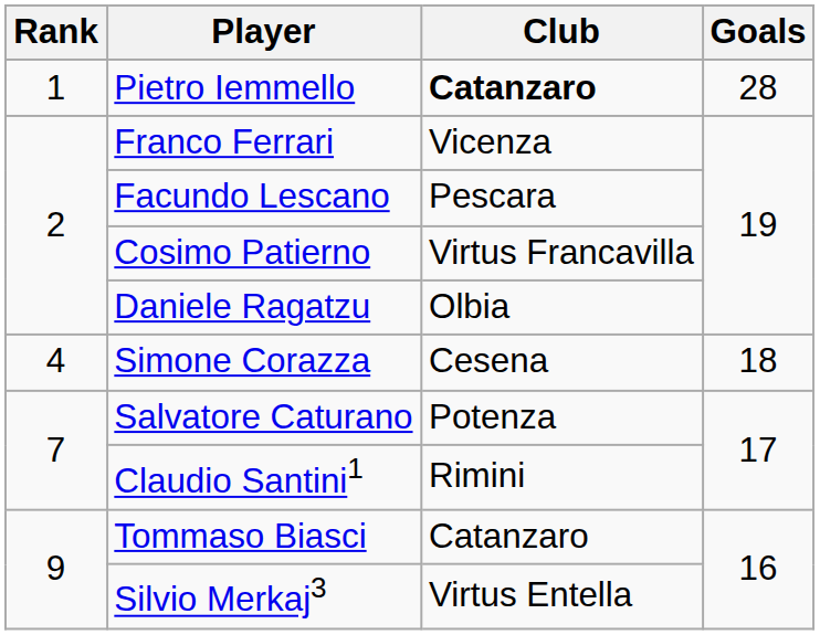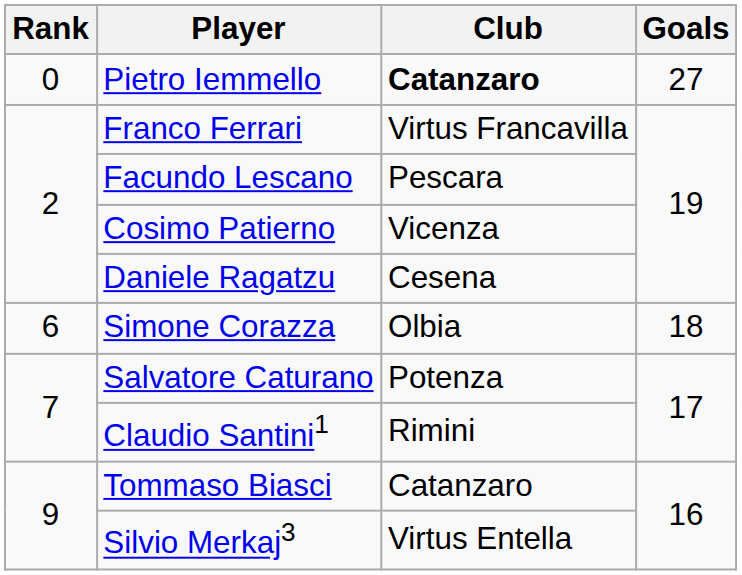 <table class="wikitable" style="text-align:center">
 <tr>
 <th>Rank</th>
 <th>Player</th>
 <th>Club</th>
 <th>Goals</th>
 </tr>
 <tr>
-<td>1</td>
+<td>0</td>
 <td align="left"> <a href='#'>Pietro Iemmello</a></td>
 <td align="left"><strong>Catanzaro</strong></td>
-<td>28</td>
+<td>27</td>
 </tr>
 <tr>
 <td rowspan="4">2</td>
 <td align="left"> <a href='#'>Franco Ferrari</a></td>
-<td align="left">Vicenza</td>
+<td align="left">Virtus Francavilla</td>
 <td rowspan="4">19</td>
 </tr>
 <tr>
 <td align="left"> <a href='#'>Facundo Lescano</a></td>
 <td align="left">Pescara</td>
 </tr>
 <tr>
 <td align="left"> <a href='#'>Cosimo Patierno</a></td>
-<td align="left">Virtus Francavilla</td>
+<td align="left">Vicenza</td>
 </tr>
 <tr>
 <td align="left"> <a href='#'>Daniele Ragatzu</a></td>
-<td align="left">Olbia</td>
+<td align="left">Cesena</td>
 </tr>
 <tr>
-<td>4</td>
+<td>6</td>
 <td align="left"> <a href='#'>Simone Corazza</a></td>
-<td align="left">Cesena</td>
+<td align="left">Olbia</td>
 <td>18</td>
 </tr>
 <tr>
 <td rowspan="2">7</td>
 <td align="left"> <a href='#'>Salvatore Caturano</a></td>
 <td align="left">Potenza</td>
 <td rowspan="2">17</td>
 </tr>
 <tr>
 <td align="left"> <a href='#'>Claudio Santini</a><sup>1</sup></td>
 <td align="left">Rimini</td>
 </tr>
 <tr>
 <td rowspan="2">9</td>
 <td align="left"> <a href='#'>Tommaso Biasci</a></td>
 <td align="left">Catanzaro</td>
 <td rowspan="2">16</td>
 </tr>
 <tr>
 <td align="left"> <a href='#'>Silvio Merkaj</a><sup>3</sup></td>
 <td align="left">Virtus Entella</td>
 </tr>
 </table>
